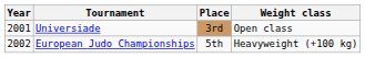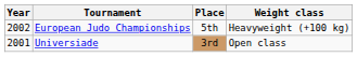 <table class=wikitable>
 <tr>
 <th>Year</th>
 <th>Tournament</th>
 <th>Place</th>
 <th>Weight class</th>
 </tr>
 <tr>
+<td>2002</td>
+<td><a href='#'>European Judo Championships</a></td>
+<td align="center">5th</td>
+<td>Heavyweight (+100 kg)</td>
+</tr>
+<tr>
 <td>2001</td>
 <td><a href='#'>Universiade</a></td>
 <td bgcolor="cc9966" align="center">3rd</td>
 <td>Open class</td>
 </tr>
-<tr>
-<td>2002</td>
-<td><a href='#'>European Judo Championships</a></td>
-<td align="center">5th</td>
-<td>Heavyweight (+100 kg)</td>
-</tr>
 </table>
